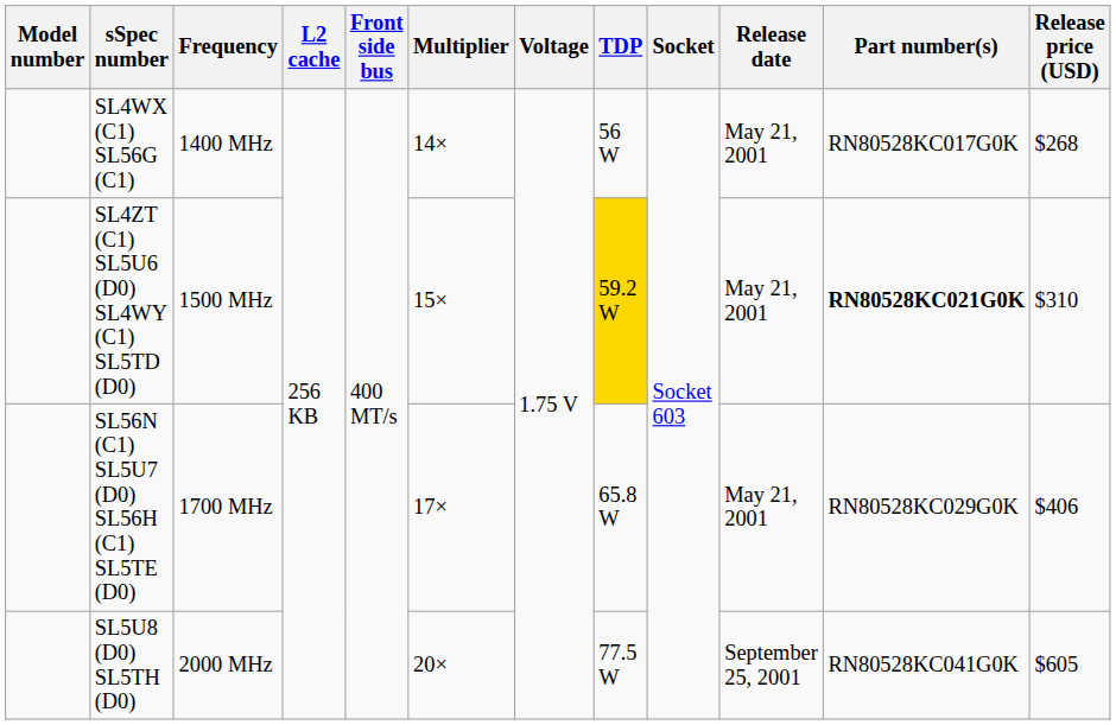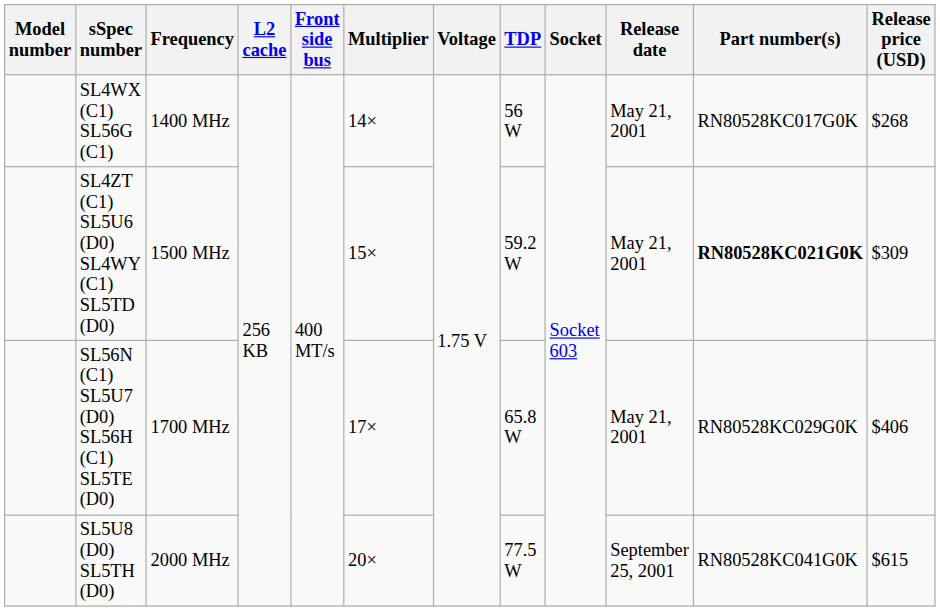 <table class="wikitable sortable">
 <tr>
 <th>Model number</th>
 <th>sSpec number</th>
 <th>Frequency</th>
 <th><a href='#'>L2 cache</a></th>
 <th><a href='#'>Front side bus</a></th>
 <th>Multiplier</th>
 <th>Voltage</th>
 <th><a href='#'>TDP</a></th>
 <th>Socket</th>
 <th>Release date</th>
 <th>Part number(s)</th>
 <th>Release price (USD)</th>
 </tr>
 <tr>
 <td></td>
 <td>SL4WX (C1)<br>SL56G (C1)</td>
 <td>1400 MHz</td>
 <td rowspan="4">256 KB</td>
 <td rowspan="4">400 MT/s</td>
 <td>14×</td>
 <td rowspan="4">1.75 V</td>
 <td>56 W</td>
 <td rowspan="4"><a href='#'>Socket 603</a></td>
 <td>May 21, 2001</td>
 <td>RN80528KC017G0K</td>
 <td>$268</td>
 </tr>
 <tr>
 <td></td>
 <td>SL4ZT (C1)<br>SL5U6 (D0)<br>SL4WY (C1)<br>SL5TD (D0)</td>
 <td>1500 MHz</td>
 <td>15×</td>
-<td style="background: gold;">59.2 W</td>
+<td>59.2 W</td>
 <td>May 21, 2001</td>
 <td><strong>RN80528KC021G0K</strong></td>
-<td>$310</td>
+<td>$309</td>
 </tr>
 <tr>
 <td></td>
 <td>SL56N (C1)<br>SL5U7 (D0)<br>SL56H (C1)<br>SL5TE (D0)</td>
 <td>1700 MHz</td>
 <td>17×</td>
 <td>65.8 W</td>
 <td>May 21, 2001</td>
 <td>RN80528KC029G0K</td>
 <td>$406</td>
 </tr>
 <tr>
 <td></td>
 <td>SL5U8 (D0)<br>SL5TH (D0)</td>
 <td>2000 MHz</td>
 <td>20×</td>
 <td>77.5 W</td>
 <td>September 25, 2001</td>
 <td>RN80528KC041G0K</td>
-<td>$605</td>
+<td>$615</td>
 </tr>
 </table>
